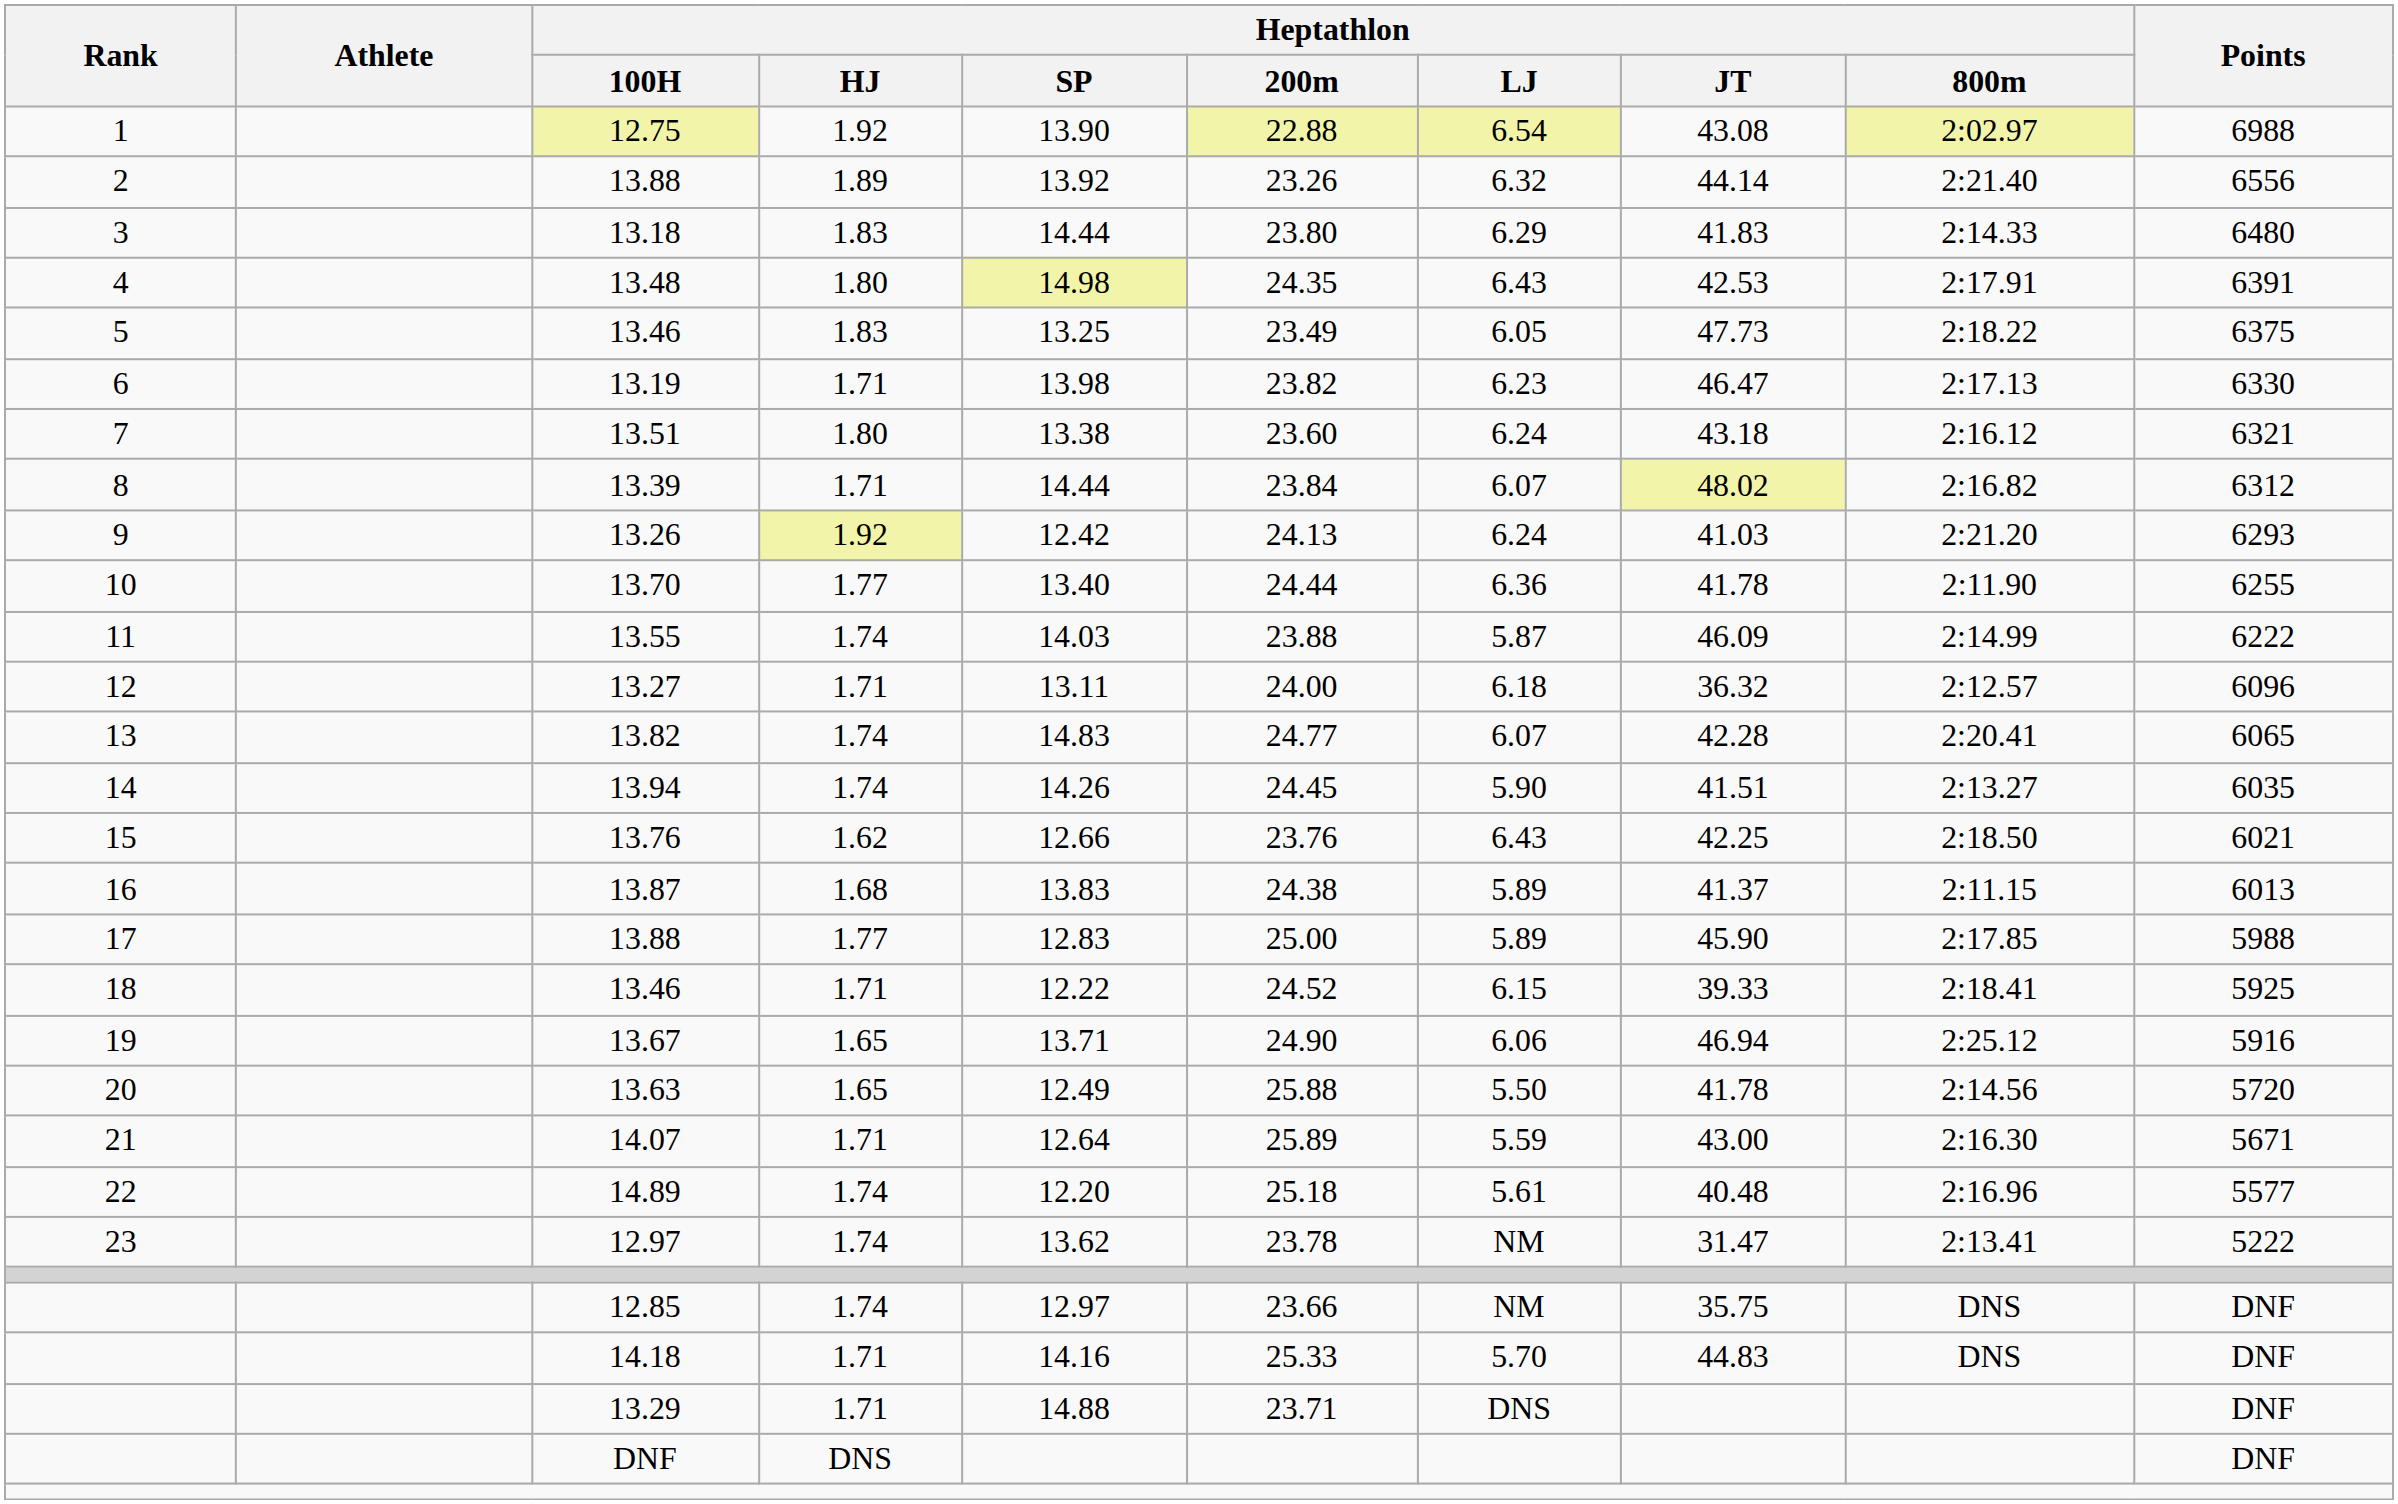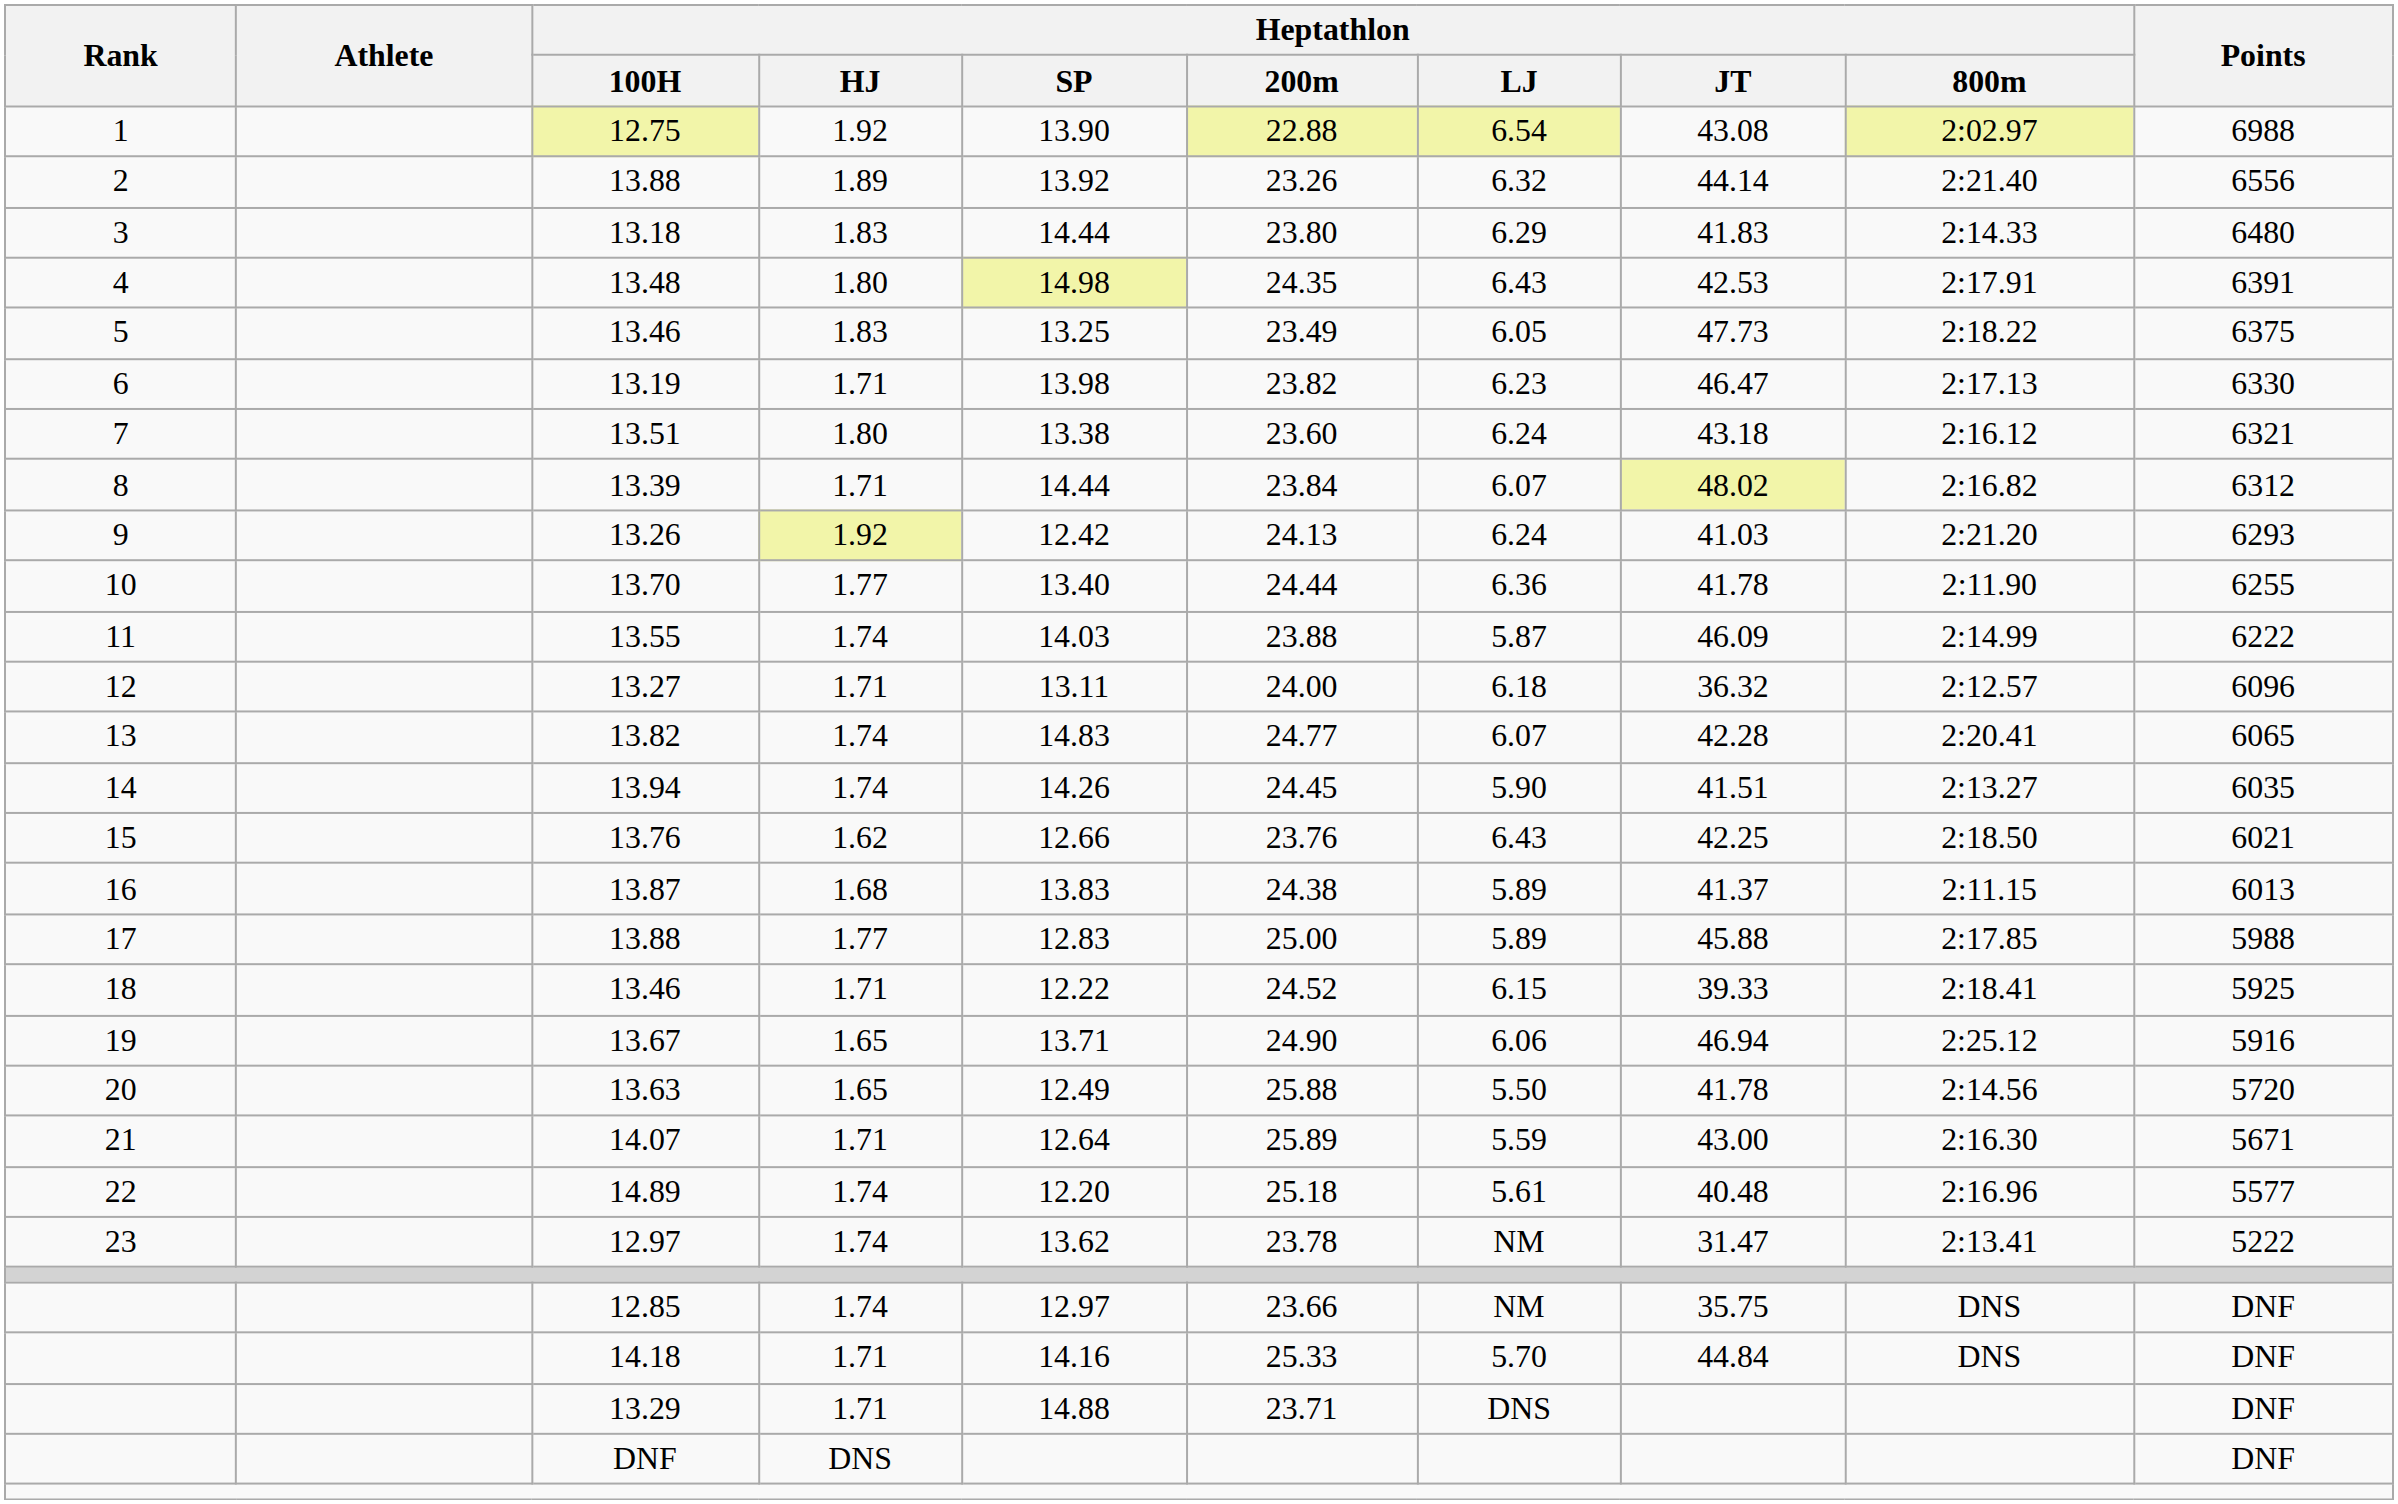 <table width="95%" class="wikitable sortable" style=" text-align:center; font-size:100%;">
 <tr>
 <th rowspan="2">Rank</th>
 <th rowspan="2" class=unsortable>Athlete</th>
 <th colspan="7">Heptathlon</th>
 <th rowspan="2">Points</th>
 </tr>
 <tr>
 <th>100H</th>
 <th>HJ</th>
 <th>SP</th>
 <th>200m</th>
 <th>LJ</th>
 <th>JT</th>
 <th>800m</th>
 </tr>
 <tr>
 <td>1</td>
 <td align="left"></td>
 <td bgcolor="#f2f5a9">12.75</td>
 <td>1.92</td>
 <td>13.90</td>
 <td bgcolor="#f2f5a9">22.88</td>
 <td bgcolor="#f2f5a9">6.54</td>
 <td>43.08</td>
 <td bgcolor="#f2f5a9">2:02.97</td>
 <td>6988  </td>
 </tr>
 <tr>
 <td>2</td>
 <td align="left"></td>
 <td>13.88</td>
 <td>1.89</td>
 <td>13.92</td>
 <td>23.26</td>
 <td>6.32</td>
 <td>44.14</td>
 <td>2:21.40</td>
 <td>6556 </td>
 </tr>
 <tr>
 <td>3</td>
 <td align="left"></td>
 <td>13.18</td>
 <td>1.83</td>
 <td>14.44</td>
 <td>23.80</td>
 <td>6.29</td>
 <td>41.83</td>
 <td>2:14.33</td>
 <td>6480 </td>
 </tr>
 <tr>
 <td>4</td>
 <td align="left"></td>
 <td>13.48</td>
 <td>1.80</td>
 <td bgcolor="#f2f5a9">14.98</td>
 <td>24.35</td>
 <td>6.43</td>
 <td>42.53</td>
 <td>2:17.91</td>
 <td>6391 </td>
 </tr>
 <tr>
 <td>5</td>
 <td align="left"></td>
 <td>13.46</td>
 <td>1.83</td>
 <td>13.25</td>
 <td>23.49</td>
 <td>6.05</td>
 <td>47.73</td>
 <td>2:18.22</td>
 <td>6375 </td>
 </tr>
 <tr>
 <td>6</td>
 <td align="left"></td>
 <td>13.19</td>
 <td>1.71</td>
 <td>13.98</td>
 <td>23.82</td>
 <td>6.23</td>
 <td>46.47</td>
 <td>2:17.13</td>
 <td>6330 </td>
 </tr>
 <tr>
 <td>7</td>
 <td align="left"></td>
 <td>13.51</td>
 <td>1.80</td>
 <td>13.38</td>
 <td>23.60</td>
 <td>6.24</td>
 <td>43.18</td>
 <td>2:16.12</td>
 <td>6321 </td>
 </tr>
 <tr>
 <td>8</td>
 <td align="left"></td>
 <td>13.39</td>
 <td>1.71</td>
 <td>14.44</td>
 <td>23.84</td>
 <td>6.07</td>
 <td bgcolor="#f2f5a9">48.02</td>
 <td>2:16.82</td>
 <td>6312 </td>
 </tr>
 <tr>
 <td>9</td>
 <td align="left"></td>
 <td>13.26</td>
 <td bgcolor="#f2f5a9">1.92</td>
 <td>12.42</td>
 <td>24.13</td>
 <td>6.24</td>
 <td>41.03</td>
 <td>2:21.20</td>
 <td>6293 </td>
 </tr>
 <tr>
 <td>10</td>
 <td align="left"></td>
 <td>13.70</td>
 <td>1.77</td>
 <td>13.40</td>
 <td>24.44</td>
 <td>6.36</td>
 <td>41.78</td>
 <td>2:11.90</td>
 <td>6255 </td>
 </tr>
 <tr>
 <td>11</td>
 <td align="left"></td>
 <td>13.55</td>
 <td>1.74</td>
 <td>14.03</td>
 <td>23.88</td>
 <td>5.87</td>
 <td>46.09</td>
 <td>2:14.99</td>
 <td>6222 </td>
 </tr>
 <tr>
 <td>12</td>
 <td align="left"></td>
 <td>13.27</td>
 <td>1.71</td>
 <td>13.11</td>
 <td>24.00</td>
 <td>6.18</td>
 <td>36.32</td>
 <td>2:12.57</td>
 <td>6096 </td>
 </tr>
 <tr>
 <td>13</td>
 <td align="left"></td>
 <td>13.82</td>
 <td>1.74</td>
 <td>14.83</td>
 <td>24.77</td>
 <td>6.07</td>
 <td>42.28</td>
 <td>2:20.41</td>
 <td>6065 </td>
 </tr>
 <tr>
 <td>14</td>
 <td align="left"></td>
 <td>13.94</td>
 <td>1.74</td>
 <td>14.26</td>
 <td>24.45</td>
 <td>5.90</td>
 <td>41.51</td>
 <td>2:13.27</td>
 <td>6035 </td>
 </tr>
 <tr>
 <td>15</td>
 <td align="left"></td>
 <td>13.76</td>
 <td>1.62</td>
 <td>12.66</td>
 <td>23.76</td>
 <td>6.43</td>
 <td>42.25</td>
 <td>2:18.50</td>
 <td>6021 </td>
 </tr>
 <tr>
 <td>16</td>
 <td align="left"></td>
 <td>13.87</td>
 <td>1.68</td>
 <td>13.83</td>
 <td>24.38</td>
 <td>5.89</td>
 <td>41.37</td>
 <td>2:11.15</td>
 <td>6013 </td>
 </tr>
 <tr>
 <td>17</td>
 <td align="left"></td>
 <td>13.88</td>
 <td>1.77</td>
 <td>12.83</td>
 <td>25.00</td>
 <td>5.89</td>
-<td>45.90</td>
+<td>45.88</td>
 <td>2:17.85</td>
 <td>5988 </td>
 </tr>
 <tr>
 <td>18</td>
 <td align="left"></td>
 <td>13.46</td>
 <td>1.71</td>
 <td>12.22</td>
 <td>24.52</td>
 <td>6.15</td>
 <td>39.33</td>
 <td>2:18.41</td>
 <td>5925</td>
 </tr>
 <tr>
 <td>19</td>
 <td align="left"></td>
 <td>13.67</td>
 <td>1.65</td>
 <td>13.71</td>
 <td>24.90</td>
 <td>6.06</td>
 <td>46.94</td>
 <td>2:25.12</td>
 <td>5916 </td>
 </tr>
 <tr>
 <td>20</td>
 <td align="left"></td>
 <td>13.63</td>
 <td>1.65</td>
 <td>12.49</td>
 <td>25.88</td>
 <td>5.50</td>
 <td>41.78</td>
 <td>2:14.56</td>
 <td>5720 </td>
 </tr>
 <tr>
 <td>21</td>
 <td align="left"></td>
 <td>14.07</td>
 <td>1.71</td>
 <td>12.64</td>
 <td>25.89</td>
 <td>5.59</td>
 <td>43.00</td>
 <td>2:16.30</td>
 <td>5671 </td>
 </tr>
 <tr>
 <td>22</td>
 <td align="left"></td>
 <td>14.89</td>
 <td>1.74</td>
 <td>12.20</td>
 <td>25.18</td>
 <td>5.61</td>
 <td>40.48</td>
 <td>2:16.96</td>
 <td>5577 </td>
 </tr>
 <tr>
 <td>23</td>
 <td align="left"></td>
 <td>12.97</td>
 <td>1.74</td>
 <td>13.62</td>
 <td>23.78</td>
 <td>NM</td>
 <td>31.47</td>
 <td>2:13.41</td>
 <td>5222</td>
 </tr>
 <tr>
 <td colspan="12" bgcolor="lightgray"></td>
 </tr>
 <tr>
 <td></td>
 <td align="left"></td>
 <td>12.85</td>
 <td>1.74</td>
 <td>12.97</td>
 <td>23.66</td>
 <td>NM</td>
 <td>35.75</td>
 <td>DNS</td>
 <td>DNF</td>
 </tr>
 <tr>
 <td></td>
 <td align="left"></td>
 <td>14.18</td>
 <td>1.71</td>
 <td>14.16</td>
 <td>25.33</td>
 <td>5.70</td>
-<td>44.83</td>
+<td>44.84</td>
 <td>DNS</td>
 <td>DNF</td>
 </tr>
 <tr>
 <td></td>
 <td align="left"></td>
 <td>13.29</td>
 <td>1.71</td>
 <td>14.88</td>
 <td>23.71</td>
 <td>DNS</td>
 <td></td>
 <td></td>
 <td>DNF</td>
 </tr>
 <tr>
 <td></td>
 <td align="left"></td>
 <td>DNF</td>
 <td>DNS</td>
 <td></td>
 <td></td>
 <td></td>
 <td></td>
 <td></td>
 <td>DNF</td>
 </tr>
 <tr>
 <td colspan="10"></td>
 </tr>
 </table>
